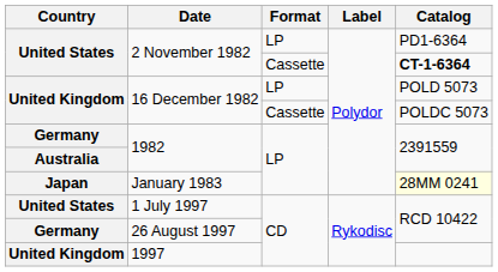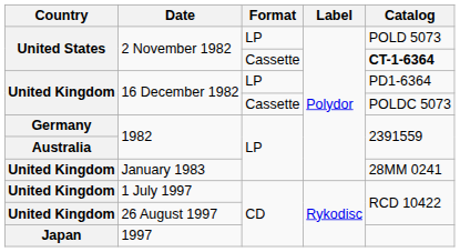 <table class="wikitable plainrowheaders">
 <tr>
 <th scope="col">Country</th>
 <th scope="col">Date</th>
 <th scope="col">Format</th>
 <th scope="col">Label</th>
 <th scope="col">Catalog</th>
 </tr>
 <tr>
 <th scope="row" rowspan="2">United States</th>
 <td rowspan="2">2 November 1982</td>
 <td>LP</td>
 <td rowspan="7"><a href='#'>Polydor</a></td>
-<td>PD1-6364</td>
+<td>POLD 5073</td>
 </tr>
 <tr>
 <td>Cassette</td>
 <td><strong>CT-1-6364</strong></td>
 </tr>
 <tr>
 <th scope="row" rowspan="2">United Kingdom</th>
 <td rowspan="2">16 December 1982</td>
 <td>LP</td>
-<td>POLD 5073</td>
+<td>PD1-6364</td>
 </tr>
 <tr>
 <td>Cassette</td>
 <td>POLDC 5073</td>
 </tr>
 <tr>
 <th scope="row">Germany</th>
 <td rowspan="2">1982</td>
 <td rowspan="3">LP</td>
 <td rowspan="2">2391559</td>
 </tr>
 <tr>
 <th scope="row">Australia</th>
 </tr>
 <tr>
-<th scope="row">Japan</th>
+<th scope="row">United Kingdom</th>
 <td>January 1983</td>
-<td style="background: lightyellow;">28MM 0241</td>
+<td>28MM 0241</td>
 </tr>
 <tr>
-<th scope="row">United States</th>
+<th scope="row">United Kingdom</th>
 <td>1 July 1997</td>
 <td rowspan="3">CD</td>
 <td rowspan="3"><a href='#'>Rykodisc</a></td>
 <td rowspan="2">RCD 10422</td>
 </tr>
 <tr>
-<th scope="row">Germany</th>
+<th scope="row">United Kingdom</th>
 <td>26 August 1997</td>
 </tr>
 <tr>
-<th scope="row">United Kingdom</th>
+<th scope="row">Japan</th>
 <td>1997</td>
 <td></td>
 </tr>
 </table>
